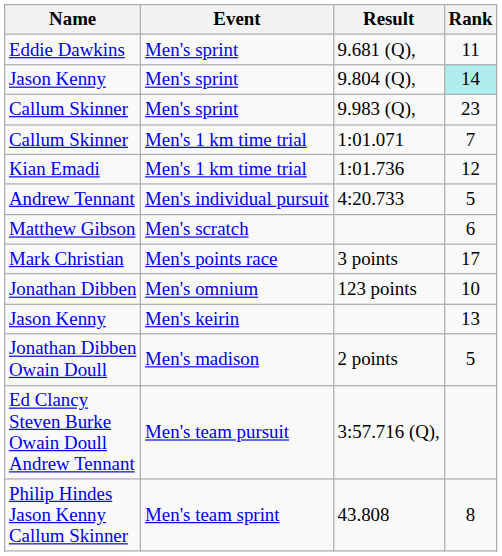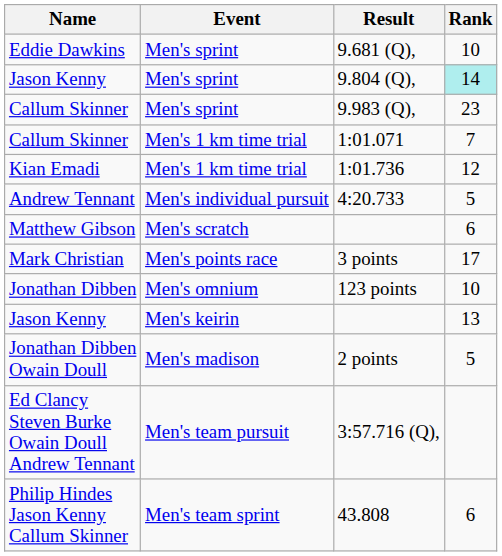 <table class="wikitable sortable">
 <tr>
 <th>Name</th>
 <th>Event</th>
 <th>Result</th>
 <th>Rank</th>
 </tr>
 <tr>
 <td><a href='#'>Eddie Dawkins</a></td>
 <td><a href='#'>Men's sprint</a></td>
 <td>9.681 (Q),</td>
-<td align=center>11</td>
+<td align=center>10</td>
 </tr>
 <tr>
 <td><a href='#'>Jason Kenny</a></td>
 <td><a href='#'>Men's sprint</a></td>
 <td>9.804 (Q),</td>
 <td align=center style="background: paleturquoise;">14</td>
 </tr>
 <tr>
 <td><a href='#'>Callum Skinner</a></td>
 <td><a href='#'>Men's sprint</a></td>
 <td>9.983 (Q),</td>
 <td align=center>23</td>
 </tr>
 <tr>
 <td><a href='#'>Callum Skinner</a></td>
 <td><a href='#'>Men's 1 km time trial</a></td>
 <td>1:01.071</td>
 <td align=center>7</td>
 </tr>
 <tr>
 <td><a href='#'>Kian Emadi</a></td>
 <td><a href='#'>Men's 1 km time trial</a></td>
 <td>1:01.736</td>
 <td align=center>12</td>
 </tr>
 <tr>
 <td><a href='#'>Andrew Tennant</a></td>
 <td><a href='#'>Men's individual pursuit</a></td>
 <td>4:20.733</td>
 <td align=center>5</td>
 </tr>
 <tr>
 <td><a href='#'>Matthew Gibson</a></td>
 <td><a href='#'>Men's scratch</a></td>
 <td></td>
 <td align=center>6</td>
 </tr>
 <tr>
 <td><a href='#'>Mark Christian</a></td>
 <td><a href='#'>Men's points race</a></td>
 <td>3 points</td>
 <td align=center>17</td>
 </tr>
 <tr>
 <td><a href='#'>Jonathan Dibben</a></td>
 <td><a href='#'>Men's omnium</a></td>
 <td>123 points</td>
 <td align=center>10</td>
 </tr>
 <tr>
 <td><a href='#'>Jason Kenny</a></td>
 <td><a href='#'>Men's keirin</a></td>
 <td></td>
 <td align=center>13</td>
 </tr>
 <tr>
 <td><a href='#'>Jonathan Dibben</a><br><a href='#'>Owain Doull</a></td>
 <td><a href='#'>Men's madison</a></td>
 <td>2 points</td>
 <td align=center>5</td>
 </tr>
 <tr>
 <td><a href='#'>Ed Clancy</a><br><a href='#'>Steven Burke</a><br><a href='#'>Owain Doull</a><br><a href='#'>Andrew Tennant</a></td>
 <td><a href='#'>Men's team pursuit</a></td>
 <td>3:57.716 (Q),</td>
 <td align=center></td>
 </tr>
 <tr>
 <td><a href='#'>Philip Hindes</a><br><a href='#'>Jason Kenny</a><br><a href='#'>Callum Skinner</a></td>
 <td><a href='#'>Men's team sprint</a></td>
 <td>43.808</td>
-<td align=center>8</td>
+<td align=center>6</td>
 </tr>
 </table>
